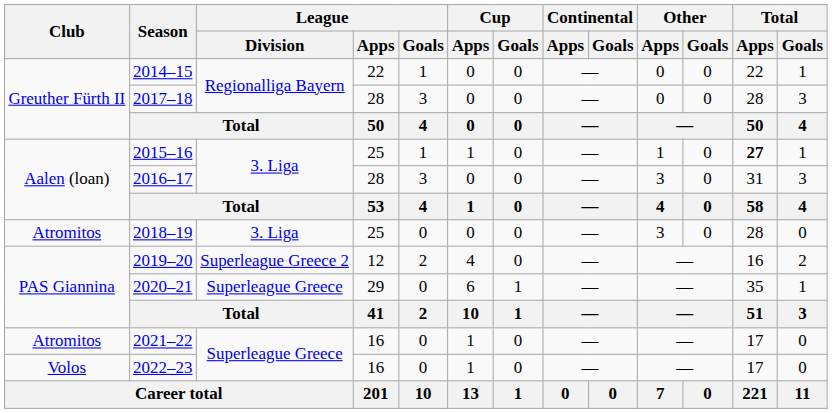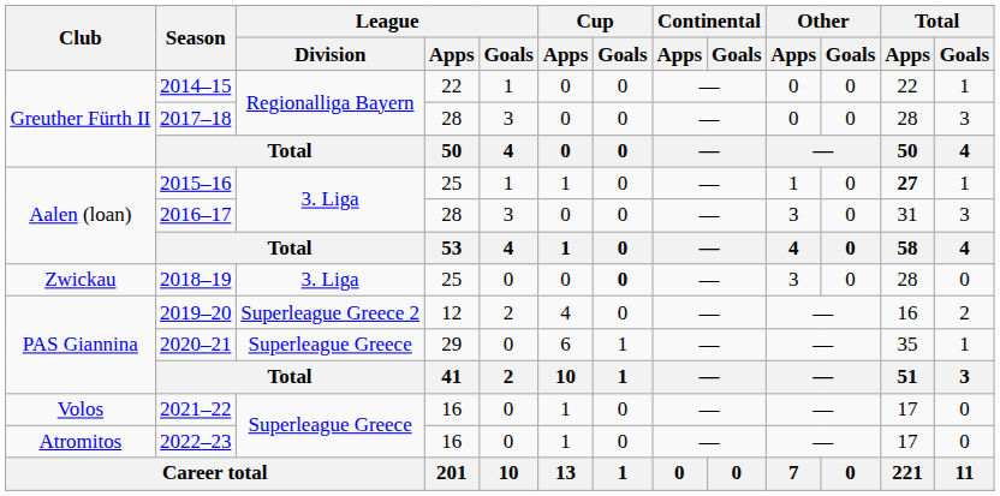 <table class="wikitable" style="text-align: center">
 <tr>
 <th rowspan="2">Club</th>
 <th rowspan="2">Season</th>
 <th colspan="3">League</th>
 <th colspan="2">Cup</th>
 <th colspan="2">Continental</th>
 <th colspan="2">Other</th>
 <th colspan="2">Total</th>
 </tr>
 <tr>
 <th>Division</th>
 <th>Apps</th>
 <th>Goals</th>
 <th>Apps</th>
 <th>Goals</th>
 <th>Apps</th>
 <th>Goals</th>
 <th>Apps</th>
 <th>Goals</th>
 <th>Apps</th>
 <th>Goals</th>
 </tr>
 <tr>
 <td rowspan="3"><a href='#'>Greuther Fürth II</a></td>
 <td><a href='#'>2014–15</a></td>
 <td rowspan="2"><a href='#'>Regionalliga Bayern</a></td>
 <td>22</td>
 <td>1</td>
 <td>0</td>
 <td>0</td>
 <td colspan="2">—</td>
 <td>0</td>
 <td>0</td>
 <td>22</td>
 <td>1</td>
 </tr>
 <tr>
 <td><a href='#'>2017–18</a></td>
 <td>28</td>
 <td>3</td>
 <td>0</td>
 <td>0</td>
 <td colspan="2">—</td>
 <td>0</td>
 <td>0</td>
 <td>28</td>
 <td>3</td>
 </tr>
 <tr>
 <th colspan="2">Total</th>
 <th>50</th>
 <th>4</th>
 <th>0</th>
 <th>0</th>
 <th colspan="2">—</th>
 <th colspan="2">—</th>
 <th>50</th>
 <th>4</th>
 </tr>
 <tr>
 <td rowspan="3"><a href='#'>Aalen</a> (loan)</td>
 <td><a href='#'>2015–16</a></td>
 <td rowspan="2"><a href='#'>3. Liga</a></td>
 <td>25</td>
 <td>1</td>
 <td>1</td>
 <td>0</td>
 <td colspan="2">—</td>
 <td>1</td>
 <td>0</td>
 <td><strong>27</strong></td>
 <td>1</td>
 </tr>
 <tr>
 <td><a href='#'>2016–17</a></td>
 <td>28</td>
 <td>3</td>
 <td>0</td>
 <td>0</td>
 <td colspan="2">—</td>
 <td>3</td>
 <td>0</td>
 <td>31</td>
 <td>3</td>
 </tr>
 <tr>
 <th colspan="2">Total</th>
 <th>53</th>
 <th>4</th>
 <th>1</th>
 <th>0</th>
 <th colspan="2">—</th>
 <th>4</th>
 <th>0</th>
 <th>58</th>
 <th>4</th>
 </tr>
 <tr>
-<td><a href='#'>Atromitos</a></td>
+<td><a href='#'>Zwickau</a></td>
 <td><a href='#'>2018–19</a></td>
 <td><a href='#'>3. Liga</a></td>
 <td>25</td>
 <td>0</td>
 <td>0</td>
-<td>0</td>
+<td><strong>0</strong></td>
 <td colspan="2">—</td>
 <td>3</td>
 <td>0</td>
 <td>28</td>
 <td>0</td>
 </tr>
 <tr>
 <td rowspan="3"><a href='#'>PAS Giannina</a></td>
 <td><a href='#'>2019–20</a></td>
 <td><a href='#'>Superleague Greece 2</a></td>
 <td>12</td>
 <td>2</td>
 <td>4</td>
 <td>0</td>
 <td colspan="2">—</td>
 <td colspan="2">—</td>
 <td>16</td>
 <td>2</td>
 </tr>
 <tr>
 <td><a href='#'>2020–21</a></td>
 <td><a href='#'>Superleague Greece</a></td>
 <td>29</td>
 <td>0</td>
 <td>6</td>
 <td>1</td>
 <td colspan="2">—</td>
 <td colspan="2">—</td>
 <td>35</td>
 <td>1</td>
 </tr>
 <tr>
 <th colspan="2">Total</th>
 <th>41</th>
 <th>2</th>
 <th>10</th>
 <th>1</th>
 <th colspan="2">—</th>
 <th colspan="2">—</th>
 <th>51</th>
 <th>3</th>
 </tr>
 <tr>
-<td><a href='#'>Atromitos</a></td>
+<td><a href='#'>Volos</a></td>
 <td><a href='#'>2021–22</a></td>
 <td rowspan="2"><a href='#'>Superleague Greece</a></td>
 <td>16</td>
 <td>0</td>
 <td>1</td>
 <td>0</td>
 <td colspan="2">—</td>
 <td colspan="2">—</td>
 <td>17</td>
 <td>0</td>
 </tr>
 <tr>
-<td><a href='#'>Volos</a></td>
+<td><a href='#'>Atromitos</a></td>
 <td><a href='#'>2022–23</a></td>
 <td>16</td>
 <td>0</td>
 <td>1</td>
 <td>0</td>
 <td colspan="2">—</td>
 <td colspan="2">—</td>
 <td>17</td>
 <td>0</td>
 </tr>
 <tr>
 <th colspan="3">Career total</th>
 <th>201</th>
 <th>10</th>
 <th>13</th>
 <th>1</th>
 <th>0</th>
 <th>0</th>
 <th>7</th>
 <th>0</th>
 <th>221</th>
 <th>11</th>
 </tr>
 </table>
